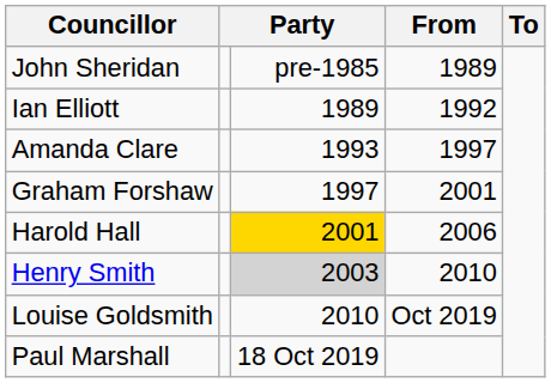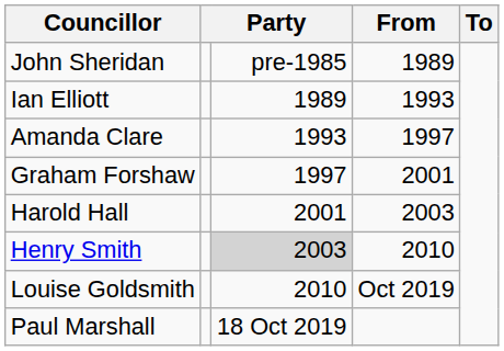 <table class=wikitable>
 <tr>
 <th>Councillor</th>
 <th colspan=2>Party</th>
 <th>From</th>
 <th>To</th>
 </tr>
 <tr>
 <td>John Sheridan</td>
 <td></td>
 <td align=right>pre-1985</td>
 <td align=right>1989</td>
 </tr>
 <tr>
 <td>Ian Elliott</td>
 <td></td>
 <td align=right>1989</td>
-<td align=right>1992</td>
+<td align=right>1993</td>
 </tr>
 <tr>
 <td>Amanda Clare</td>
 <td></td>
 <td align=right>1993</td>
 <td align=right>1997</td>
 </tr>
 <tr>
 <td>Graham Forshaw</td>
 <td></td>
 <td align=right>1997</td>
 <td align=right>2001</td>
 </tr>
 <tr>
 <td>Harold Hall</td>
 <td></td>
-<td align=right style="background: gold;">2001</td>
-<td align=right>2006</td>
+<td align=right>2001</td>
+<td align=right>2003</td>
 </tr>
 <tr>
 <td><a href='#'>Henry Smith</a></td>
 <td></td>
 <td align=right style="background: lightgrey;">2003</td>
 <td align=right>2010</td>
 </tr>
 <tr>
 <td>Louise Goldsmith</td>
 <td></td>
 <td align=right>2010</td>
 <td align=right>Oct 2019</td>
 </tr>
 <tr>
 <td>Paul Marshall</td>
 <td></td>
 <td align=right>18 Oct 2019</td>
 <td></td>
 </tr>
 </table>
